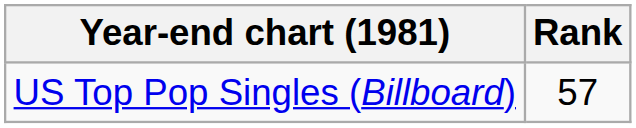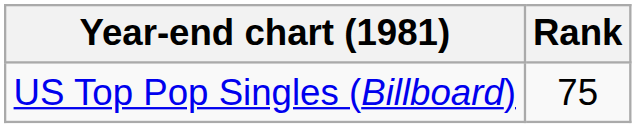 <table class="wikitable sortable">
 <tr>
 <th>Year-end chart (1981)</th>
 <th>Rank</th>
 </tr>
 <tr>
 <td><a href='#'>US Top Pop Singles (<em>Billboard</em>)</a></td>
-<td align="center">57</td>
+<td align="center">75</td>
 </tr>
 </table>
